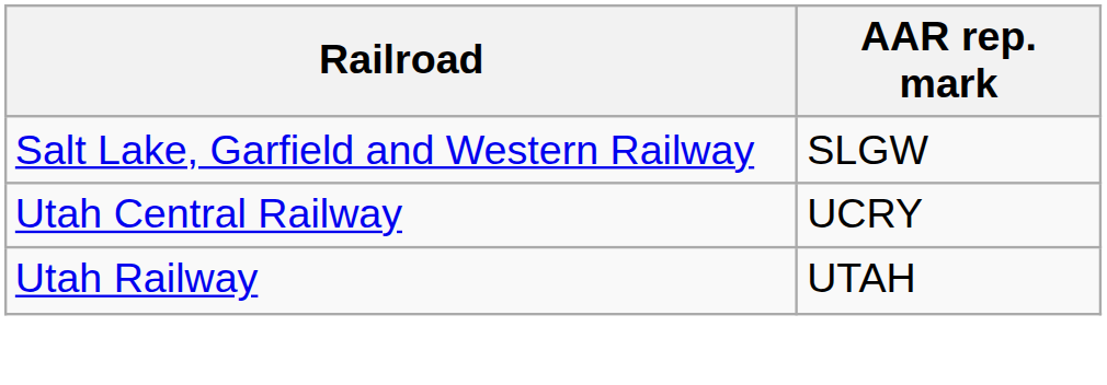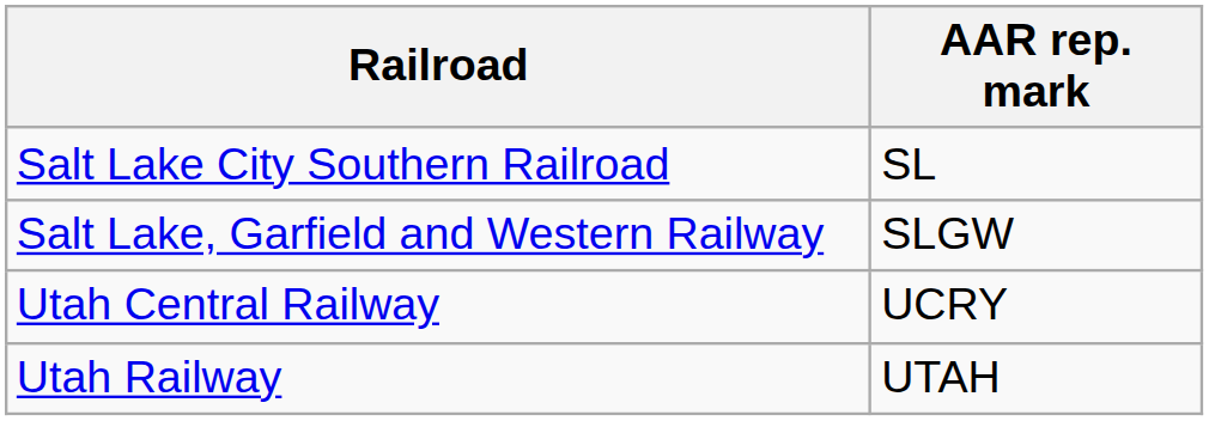 <table class="wikitable" border="1">
 <tr>
 <th width="300px">Railroad</th>
 <th width="110px">AAR rep. mark</th>
+</tr>
+<tr>
+<td width="300px"><a href='#'>Salt Lake City Southern Railroad</a></td>
+<td width="110px">SL</td>
 </tr>
 <tr>
 <td width="300px"><a href='#'>Salt Lake, Garfield and Western Railway</a></td>
 <td width="110px">SLGW</td>
 </tr>
 <tr>
 <td width="300px"><a href='#'>Utah Central Railway</a></td>
 <td width="110px">UCRY</td>
 </tr>
 <tr>
 <td width="300px"><a href='#'>Utah Railway</a></td>
 <td width="110px">UTAH</td>
 </tr>
 </table>
